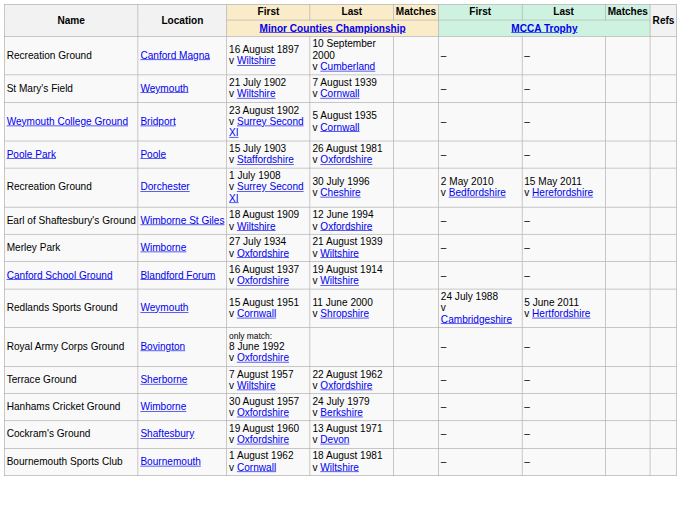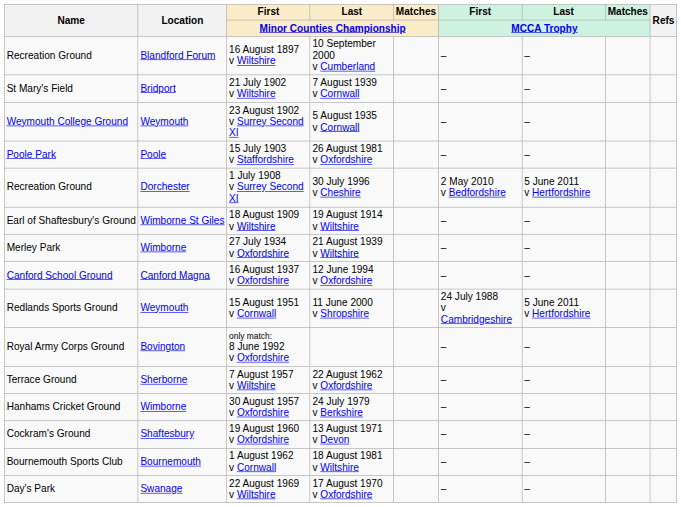 <table class="wikitable sortable">
 <tr>
 <th rowspan="2">Name</th>
 <th rowspan="2">Location</th>
 <th width="125" class="unsortable" style="background:#faecc8">First</th>
 <th width="125" class="unsortable" style="background:#faecc8">Last</th>
 <th style="background:#faecc8">Matches</th>
 <th width="125" class="unsortable" style="background:#cef2e0">First</th>
 <th width="125" class="unsortable" style="background:#cef2e0">Last</th>
 <th style="background:#cef2e0">Matches</th>
 <th rowspan="2" class="unsortable">Refs</th>
 </tr>
 <tr class="unsortable">
 <th colspan="3" style="background:#faecc8"><a href='#'>Minor Counties Championship</a></th>
 <th colspan="3" style="background:#cef2e0"><a href='#'>MCCA Trophy</a></th>
 </tr>
 <tr>
 <td>Recreation Ground</td>
-<td><a href='#'>Canford Magna</a></td>
+<td><a href='#'>Blandford Forum</a></td>
 <td>16 August 1897<br>v <a href='#'>Wiltshire</a></td>
 <td>10 September 2000<br>v <a href='#'>Cumberland</a></td>
 <td></td>
 <td>–</td>
 <td>–</td>
 <td></td>
 <td></td>
 </tr>
 <tr>
 <td>St Mary's Field</td>
-<td><a href='#'>Weymouth</a></td>
+<td><a href='#'>Bridport</a></td>
 <td>21 July 1902<br>v <a href='#'>Wiltshire</a></td>
 <td>7 August 1939<br>v <a href='#'>Cornwall</a></td>
 <td></td>
 <td>–</td>
 <td>–</td>
 <td></td>
 <td></td>
 </tr>
 <tr>
 <td><a href='#'>Weymouth College Ground</a></td>
-<td><a href='#'>Bridport</a></td>
+<td><a href='#'>Weymouth</a></td>
 <td>23 August 1902<br>v <a href='#'>Surrey Second XI</a></td>
 <td>5 August 1935<br>v <a href='#'>Cornwall</a></td>
 <td></td>
 <td>–</td>
 <td>–</td>
 <td></td>
 <td></td>
 </tr>
 <tr>
 <td><a href='#'>Poole Park</a></td>
 <td><a href='#'>Poole</a></td>
 <td>15 July 1903<br>v <a href='#'>Staffordshire</a></td>
 <td>26 August 1981<br>v <a href='#'>Oxfordshire</a></td>
 <td></td>
 <td>–</td>
 <td>–</td>
 <td></td>
 <td></td>
 </tr>
 <tr>
 <td>Recreation Ground<br></td>
 <td><a href='#'>Dorchester</a></td>
 <td>1 July 1908<br>v <a href='#'>Surrey Second XI</a></td>
 <td>30 July 1996<br>v <a href='#'>Cheshire</a></td>
 <td></td>
 <td>2 May 2010<br>v <a href='#'>Bedfordshire</a></td>
-<td>15 May 2011<br>v <a href='#'>Herefordshire</a></td>
+<td>5 June 2011<br>v <a href='#'>Hertfordshire</a></td>
 <td></td>
 <td></td>
 </tr>
 <tr>
 <td>Earl of Shaftesbury's Ground</td>
 <td><a href='#'>Wimborne St Giles</a></td>
 <td>18 August 1909<br>v <a href='#'>Wiltshire</a></td>
-<td>12 June 1994<br>v <a href='#'>Oxfordshire</a></td>
+<td>19 August 1914<br>v <a href='#'>Wiltshire</a></td>
 <td></td>
 <td>–</td>
 <td>–</td>
 <td></td>
 <td></td>
 </tr>
 <tr>
 <td>Merley Park</td>
 <td><a href='#'>Wimborne</a></td>
 <td>27 July 1934<br>v <a href='#'>Oxfordshire</a></td>
 <td>21 August 1939<br>v <a href='#'>Wiltshire</a></td>
 <td></td>
 <td>–</td>
 <td>–</td>
 <td></td>
 <td></td>
 </tr>
 <tr>
 <td><a href='#'>Canford School Ground</a><br></td>
-<td><a href='#'>Blandford Forum</a></td>
+<td><a href='#'>Canford Magna</a></td>
 <td>16 August 1937<br>v <a href='#'>Oxfordshire</a></td>
-<td>19 August 1914<br>v <a href='#'>Wiltshire</a></td>
+<td>12 June 1994<br>v <a href='#'>Oxfordshire</a></td>
 <td></td>
 <td>–</td>
 <td>–</td>
 <td></td>
 <td></td>
 </tr>
 <tr>
 <td>Redlands Sports Ground</td>
 <td><a href='#'>Weymouth</a></td>
 <td>15 August 1951<br>v <a href='#'>Cornwall</a></td>
 <td>11 June 2000<br>v <a href='#'>Shropshire</a></td>
 <td></td>
 <td>24 July 1988<br>v <a href='#'>Cambridgeshire</a></td>
 <td>5 June 2011<br>v <a href='#'>Hertfordshire</a></td>
 <td></td>
 <td></td>
 </tr>
 <tr>
 <td>Royal Army Corps Ground</td>
 <td><a href='#'>Bovington</a></td>
 <td><small>only match:</small><br>8 June 1992<br>v <a href='#'>Oxfordshire</a></td>
 <td> </td>
 <td></td>
 <td>–</td>
 <td>–</td>
 <td></td>
 <td></td>
 </tr>
 <tr>
 <td>Terrace Ground</td>
 <td><a href='#'>Sherborne</a></td>
 <td>7 August 1957<br>v <a href='#'>Wiltshire</a></td>
 <td>22 August 1962<br>v <a href='#'>Oxfordshire</a></td>
 <td></td>
 <td>–</td>
 <td>–</td>
 <td></td>
 <td></td>
 </tr>
 <tr>
 <td>Hanhams Cricket Ground<br></td>
 <td><a href='#'>Wimborne</a></td>
 <td>30 August 1957<br>v <a href='#'>Oxfordshire</a></td>
 <td>24 July 1979<br>v <a href='#'>Berkshire</a></td>
 <td></td>
 <td>–</td>
 <td>–</td>
 <td></td>
 <td></td>
 </tr>
 <tr>
 <td>Cockram's Ground</td>
 <td><a href='#'>Shaftesbury</a></td>
 <td>19 August 1960<br>v <a href='#'>Oxfordshire</a></td>
 <td>13 August 1971<br>v <a href='#'>Devon</a></td>
 <td></td>
 <td>–</td>
 <td>–</td>
 <td></td>
 <td></td>
 </tr>
 <tr>
 <td>Bournemouth Sports Club<br></td>
 <td><a href='#'>Bournemouth</a></td>
 <td>1 August 1962<br>v <a href='#'>Cornwall</a></td>
 <td>18 August 1981<br>v <a href='#'>Wiltshire</a></td>
 <td></td>
 <td>–</td>
 <td>–</td>
 <td></td>
 <td></td>
 </tr>
+<tr>
+<td>Day's Park</td>
+<td><a href='#'>Swanage</a></td>
+<td>22 August 1969<br>v <a href='#'>Wiltshire</a></td>
+<td>17 August 1970<br>v <a href='#'>Oxfordshire</a></td>
+<td></td>
+<td>–</td>
+<td>–</td>
+<td></td>
+<td></td>
+</tr>
 </table>
